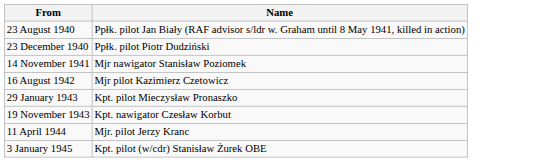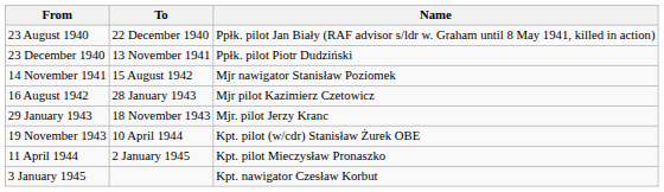 <table class="wikitable">
 <tr>
 <th>From</th>
+<th>To</th>
 <th>Name</th>
 </tr>
 <tr>
 <td>23 August 1940</td>
+<td>22 December 1940</td>
 <td>Ppłk. pilot Jan Biały (RAF advisor s/ldr w. Graham until 8 May 1941, killed in action)</td>
 </tr>
 <tr>
 <td>23 December 1940</td>
+<td>13 November 1941</td>
 <td>Ppłk. pilot Piotr Dudziński</td>
 </tr>
 <tr>
 <td>14 November 1941</td>
+<td>15 August 1942</td>
 <td>Mjr nawigator Stanisław Poziomek</td>
 </tr>
 <tr>
 <td>16 August 1942</td>
+<td>28 January 1943</td>
 <td>Mjr pilot Kazimierz Czetowicz</td>
 </tr>
 <tr>
 <td>29 January 1943</td>
+<td>18 November 1943</td>
+<td>Mjr. pilot Jerzy Kranc</td>
+</tr>
+<tr>
+<td>19 November 1943</td>
+<td>10 April 1944</td>
+<td>Kpt. pilot (w/cdr) Stanisław Żurek OBE</td>
+</tr>
+<tr>
+<td>11 April 1944</td>
+<td>2 January 1945</td>
 <td>Kpt. pilot Mieczysław Pronaszko</td>
 </tr>
 <tr>
-<td>19 November 1943</td>
+<td>3 January 1945</td>
+<td></td>
 <td>Kpt. nawigator Czesław Korbut</td>
 </tr>
-<tr>
-<td>11 April 1944</td>
-<td>Mjr. pilot Jerzy Kranc</td>
-</tr>
-<tr>
-<td>3 January 1945</td>
-<td>Kpt. pilot (w/cdr) Stanisław Żurek OBE</td>
-</tr>
 </table>
